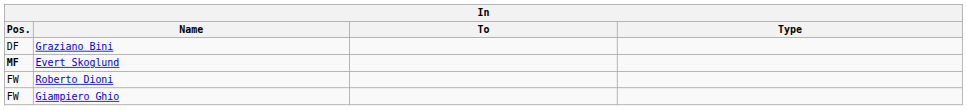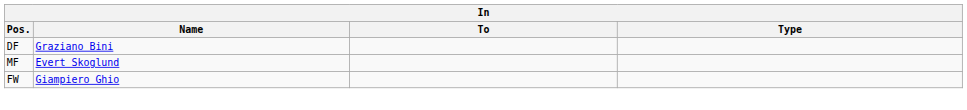 <table class="wikitable" style="font-size:90%;">
 <tr>
 <th colspan="4">In</th>
 </tr>
 <tr>
 <th width=3%>Pos.</th>
 <th width=33%>Name</th>
 <th width=28%>To</th>
 <th width=36%>Type</th>
 </tr>
 <tr>
 <td>DF</td>
 <td><a href='#'>Graziano Bini</a></td>
 <td></td>
 <td></td>
 </tr>
 <tr>
-<td><strong>MF</strong></td>
+<td>MF</td>
 <td><a href='#'>Evert Skoglund</a></td>
-<td></td>
-<td></td>
-</tr>
-<tr>
-<td>FW</td>
-<td><a href='#'>Roberto Dioni</a></td>
 <td></td>
 <td></td>
 </tr>
 <tr>
 <td>FW</td>
 <td><a href='#'>Giampiero Ghio</a></td>
 <td></td>
 <td></td>
 </tr>
 </table>
